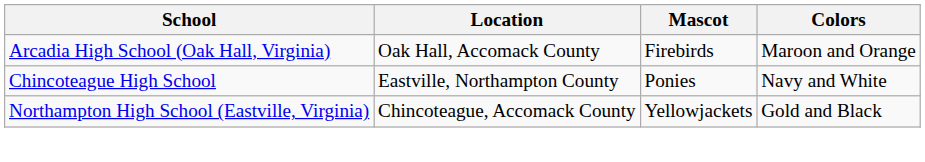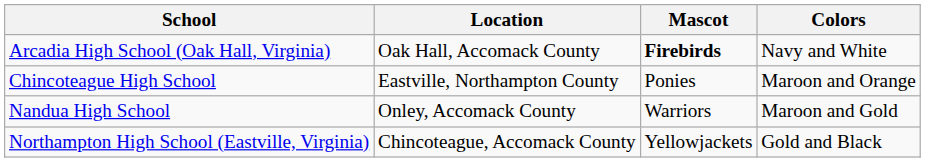 <table class="wikitable sortable">
 <tr>
 <th>School</th>
 <th>Location</th>
 <th>Mascot</th>
 <th>Colors</th>
 </tr>
 <tr>
 <td><a href='#'>Arcadia High School (Oak Hall, Virginia)</a></td>
 <td>Oak Hall, Accomack County</td>
-<td>Firebirds</td>
-<td>  Maroon and Orange</td>
+<td><strong>Firebirds</strong></td>
+<td>  Navy and White</td>
 </tr>
 <tr>
 <td><a href='#'>Chincoteague High School</a></td>
 <td>Eastville, Northampton County</td>
 <td>Ponies</td>
-<td>  Navy and White</td>
+<td>  Maroon and Orange</td>
+</tr>
+<tr>
+<td><a href='#'>Nandua High School</a></td>
+<td>Onley, Accomack County</td>
+<td>Warriors</td>
+<td>  Maroon and Gold</td>
 </tr>
 <tr>
 <td><a href='#'>Northampton High School (Eastville, Virginia)</a></td>
 <td>Chincoteague, Accomack County</td>
 <td>Yellowjackets</td>
 <td>  Gold and Black</td>
 </tr>
 </table>
